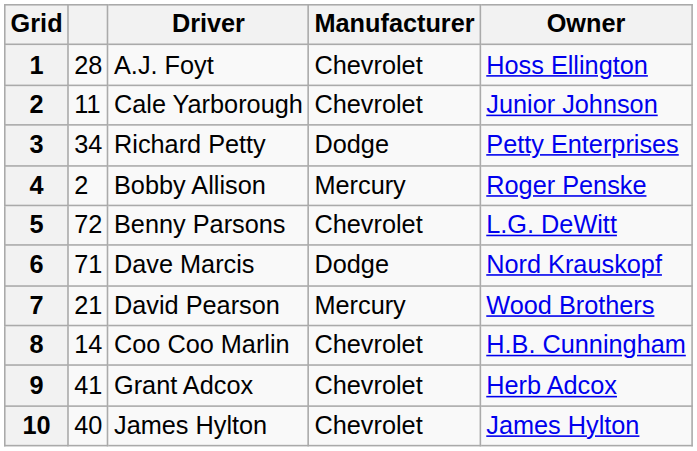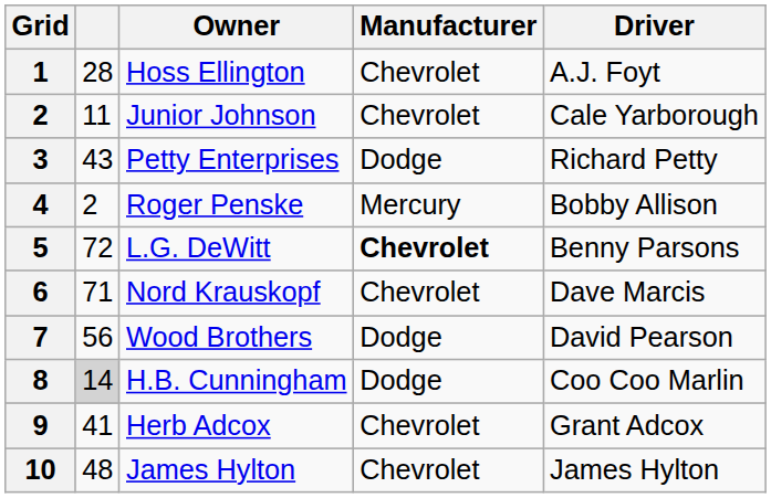 <table class="wikitable">
 <tr>
 <th>Grid</th>
 <th></th>
+<th>Owner</th>
+<th>Manufacturer</th>
 <th>Driver</th>
-<th>Manufacturer</th>
-<th>Owner</th>
 </tr>
 <tr>
 <th>1</th>
 <td>28</td>
+<td><a href='#'>Hoss Ellington</a></td>
+<td>Chevrolet</td>
 <td>A.J. Foyt</td>
-<td>Chevrolet</td>
-<td><a href='#'>Hoss Ellington</a></td>
 </tr>
 <tr>
 <th>2</th>
 <td>11</td>
+<td><a href='#'>Junior Johnson</a></td>
+<td>Chevrolet</td>
 <td>Cale Yarborough</td>
-<td>Chevrolet</td>
-<td><a href='#'>Junior Johnson</a></td>
 </tr>
 <tr>
 <th>3</th>
-<td>34</td>
+<td>43</td>
+<td><a href='#'>Petty Enterprises</a></td>
+<td>Dodge</td>
 <td>Richard Petty</td>
-<td>Dodge</td>
-<td><a href='#'>Petty Enterprises</a></td>
 </tr>
 <tr>
 <th>4</th>
 <td>2</td>
+<td><a href='#'>Roger Penske</a></td>
+<td>Mercury</td>
 <td>Bobby Allison</td>
-<td>Mercury</td>
-<td><a href='#'>Roger Penske</a></td>
 </tr>
 <tr>
 <th>5</th>
 <td>72</td>
+<td><a href='#'>L.G. DeWitt</a></td>
+<td><strong>Chevrolet</strong></td>
 <td>Benny Parsons</td>
-<td>Chevrolet</td>
-<td><a href='#'>L.G. DeWitt</a></td>
 </tr>
 <tr>
 <th>6</th>
 <td>71</td>
+<td><a href='#'>Nord Krauskopf</a></td>
+<td>Chevrolet</td>
 <td>Dave Marcis</td>
-<td>Dodge</td>
-<td><a href='#'>Nord Krauskopf</a></td>
 </tr>
 <tr>
 <th>7</th>
-<td>21</td>
+<td>56</td>
+<td><a href='#'>Wood Brothers</a></td>
+<td>Dodge</td>
 <td>David Pearson</td>
-<td>Mercury</td>
-<td><a href='#'>Wood Brothers</a></td>
 </tr>
 <tr>
 <th>8</th>
-<td>14</td>
+<td style="background: lightgrey;">14</td>
+<td><a href='#'>H.B. Cunningham</a></td>
+<td>Dodge</td>
 <td>Coo Coo Marlin</td>
-<td>Chevrolet</td>
-<td><a href='#'>H.B. Cunningham</a></td>
 </tr>
 <tr>
 <th>9</th>
 <td>41</td>
+<td><a href='#'>Herb Adcox</a></td>
+<td>Chevrolet</td>
 <td>Grant Adcox</td>
-<td>Chevrolet</td>
-<td><a href='#'>Herb Adcox</a></td>
 </tr>
 <tr>
 <th>10</th>
-<td>40</td>
+<td>48</td>
+<td><a href='#'>James Hylton</a></td>
+<td>Chevrolet</td>
 <td>James Hylton</td>
-<td>Chevrolet</td>
-<td><a href='#'>James Hylton</a></td>
 </tr>
 </table>
